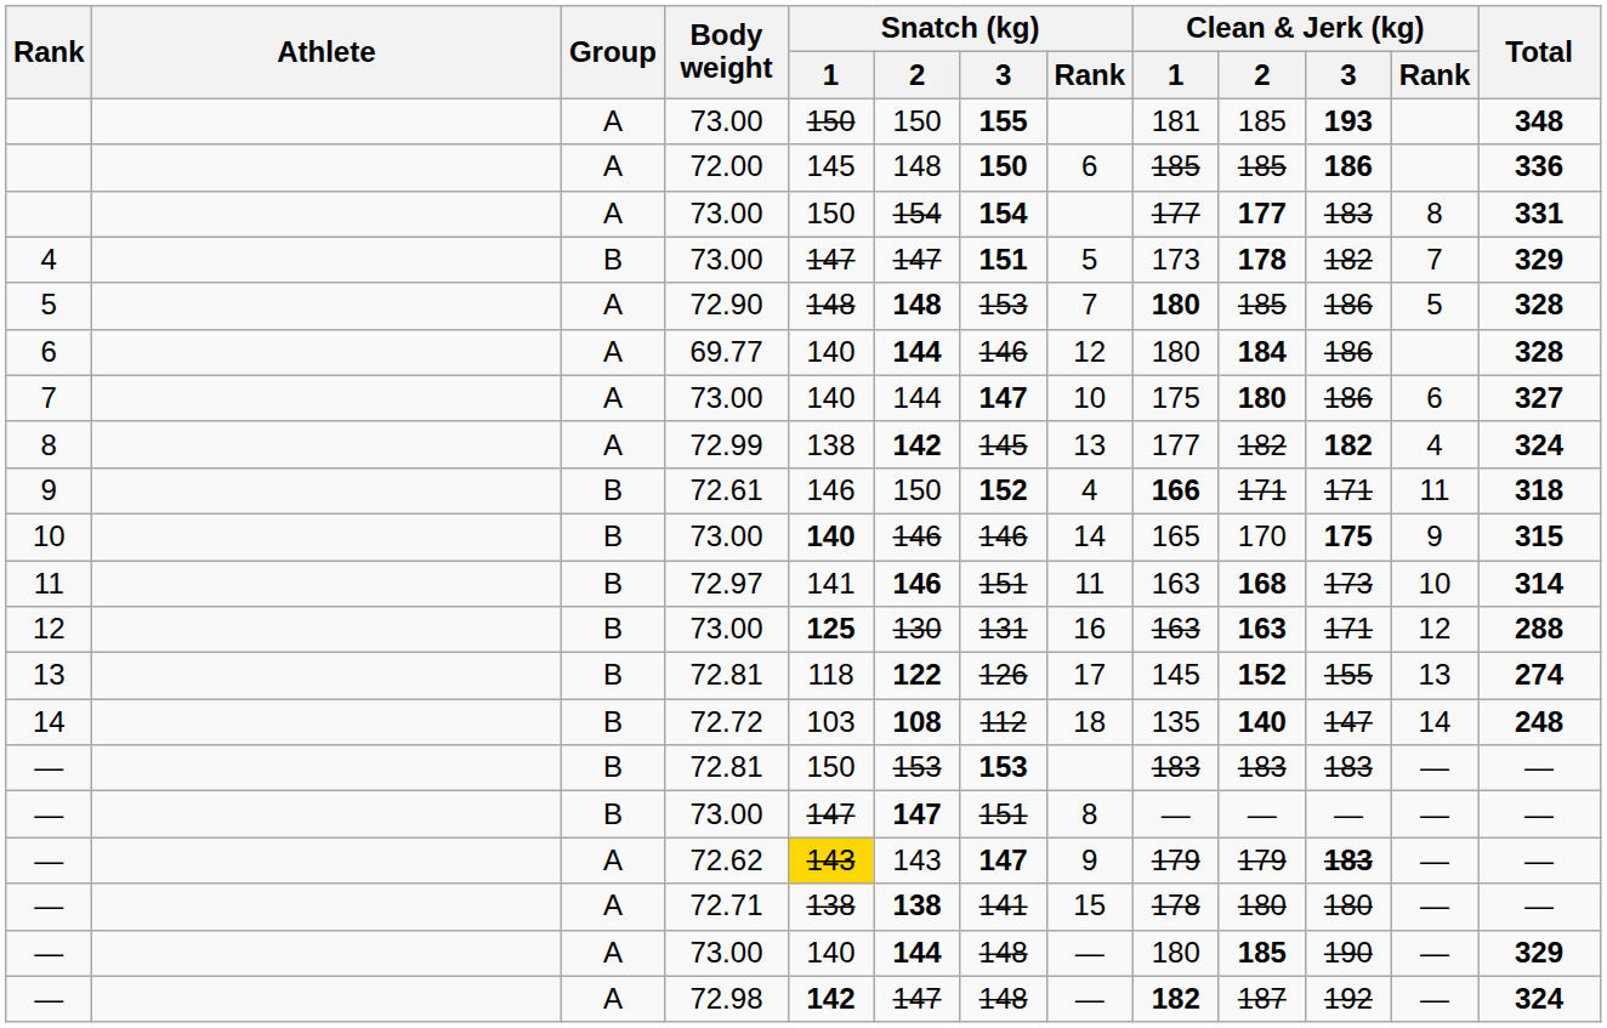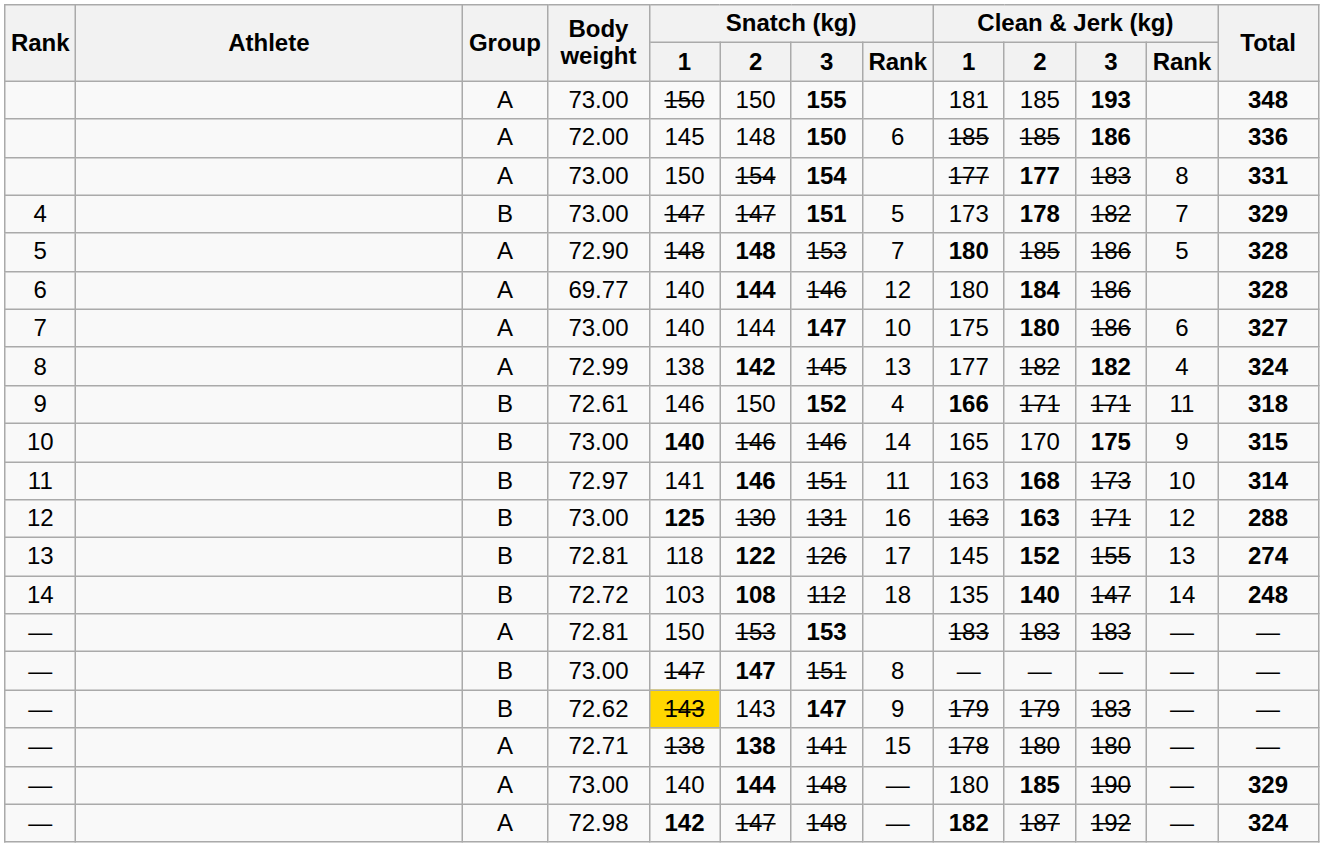 <table class = "wikitable" style="text-align:center;">
 <tr>
 <th rowspan=2 width=40>Rank</th>
 <th rowspan=2 width=250>Athlete</th>
 <th rowspan=2 width=50>Group</th>
 <th rowspan=2 width=60>Body weight</th>
 <th colspan=4>Snatch (kg)</th>
 <th colspan=4>Clean & Jerk (kg)</th>
 <th rowspan=2 width=60>Total</th>
 </tr>
 <tr>
 <th width=40>1</th>
 <th width=40>2</th>
 <th width=40>3</th>
 <th width=40>Rank</th>
 <th width=40>1</th>
 <th width=40>2</th>
 <th width=40>3</th>
 <th width=40>Rank</th>
 </tr>
 <tr>
 <td></td>
 <td align=left></td>
 <td>A</td>
 <td>73.00</td>
 <td><s>150</s></td>
 <td>150</td>
 <td><strong>155</strong></td>
 <td></td>
 <td>181</td>
 <td>185</td>
 <td><strong>193</strong></td>
 <td></td>
 <td><strong>348</strong></td>
 </tr>
 <tr>
 <td></td>
 <td align=left></td>
 <td>A</td>
 <td>72.00</td>
 <td>145</td>
 <td>148</td>
 <td><strong>150</strong></td>
 <td>6</td>
 <td><s>185</s></td>
 <td><s>185</s></td>
 <td><strong>186</strong></td>
 <td></td>
 <td><strong>336</strong></td>
 </tr>
 <tr>
 <td></td>
 <td align=left></td>
 <td>A</td>
 <td>73.00</td>
 <td>150</td>
 <td><s>154</s></td>
 <td><strong>154</strong></td>
 <td></td>
 <td><s>177</s></td>
 <td><strong>177</strong></td>
 <td><s>183</s></td>
 <td>8</td>
 <td><strong>331</strong></td>
 </tr>
 <tr>
 <td>4</td>
 <td align=left></td>
 <td>B</td>
 <td>73.00</td>
 <td><s>147</s></td>
 <td><s>147</s></td>
 <td><strong>151</strong></td>
 <td>5</td>
 <td>173</td>
 <td><strong>178</strong></td>
 <td><s>182</s></td>
 <td>7</td>
 <td><strong>329</strong></td>
 </tr>
 <tr>
 <td>5</td>
 <td align=left></td>
 <td>A</td>
 <td>72.90</td>
 <td><s>148</s></td>
 <td><strong>148</strong></td>
 <td><s>153</s></td>
 <td>7</td>
 <td><strong>180</strong></td>
 <td><s>185</s></td>
 <td><s>186</s></td>
 <td>5</td>
 <td><strong>328</strong></td>
 </tr>
 <tr>
 <td>6</td>
 <td align=left></td>
 <td>A</td>
 <td>69.77</td>
 <td>140</td>
 <td><strong>144</strong></td>
 <td><s>146</s></td>
 <td>12</td>
 <td>180</td>
 <td><strong>184</strong></td>
 <td><s>186</s></td>
 <td></td>
 <td><strong>328</strong></td>
 </tr>
 <tr>
 <td>7</td>
 <td align=left></td>
 <td>A</td>
 <td>73.00</td>
 <td>140</td>
 <td>144</td>
 <td><strong>147</strong></td>
 <td>10</td>
 <td>175</td>
 <td><strong>180</strong></td>
 <td><s>186</s></td>
 <td>6</td>
 <td><strong>327</strong></td>
 </tr>
 <tr>
 <td>8</td>
 <td align=left></td>
 <td>A</td>
 <td>72.99</td>
 <td>138</td>
 <td><strong>142</strong></td>
 <td><s>145</s></td>
 <td>13</td>
 <td>177</td>
 <td><s>182</s></td>
 <td><strong>182</strong></td>
 <td>4</td>
 <td><strong>324</strong></td>
 </tr>
 <tr>
 <td>9</td>
 <td align=left></td>
 <td>B</td>
 <td>72.61</td>
 <td>146</td>
 <td>150</td>
 <td><strong>152</strong></td>
 <td>4</td>
 <td><strong>166</strong></td>
 <td><s>171</s></td>
 <td><s>171</s></td>
 <td>11</td>
 <td><strong>318</strong></td>
 </tr>
 <tr>
 <td>10</td>
 <td align=left></td>
 <td>B</td>
 <td>73.00</td>
 <td><strong>140</strong></td>
 <td><s>146</s></td>
 <td><s>146</s></td>
 <td>14</td>
 <td>165</td>
 <td>170</td>
 <td><strong>175</strong></td>
 <td>9</td>
 <td><strong>315</strong></td>
 </tr>
 <tr>
 <td>11</td>
 <td align=left></td>
 <td>B</td>
 <td>72.97</td>
 <td>141</td>
 <td><strong>146</strong></td>
 <td><s>151</s></td>
 <td>11</td>
 <td>163</td>
 <td><strong>168</strong></td>
 <td><s>173</s></td>
 <td>10</td>
 <td><strong>314</strong></td>
 </tr>
 <tr>
 <td>12</td>
 <td align=left></td>
 <td>B</td>
 <td>73.00</td>
 <td><strong>125</strong></td>
 <td><s>130</s></td>
 <td><s>131</s></td>
 <td>16</td>
 <td><s>163</s></td>
 <td><strong>163</strong></td>
 <td><s>171</s></td>
 <td>12</td>
 <td><strong>288</strong></td>
 </tr>
 <tr>
 <td>13</td>
 <td align=left></td>
 <td>B</td>
 <td>72.81</td>
 <td>118</td>
 <td><strong>122</strong></td>
 <td><s>126</s></td>
 <td>17</td>
 <td>145</td>
 <td><strong>152</strong></td>
 <td><s>155</s></td>
 <td>13</td>
 <td><strong>274</strong></td>
 </tr>
 <tr>
 <td>14</td>
 <td align=left></td>
 <td>B</td>
 <td>72.72</td>
 <td>103</td>
 <td><strong>108</strong></td>
 <td><s>112</s></td>
 <td>18</td>
 <td>135</td>
 <td><strong>140</strong></td>
 <td><s>147</s></td>
 <td>14</td>
 <td><strong>248</strong></td>
 </tr>
 <tr>
 <td>—</td>
 <td align=left></td>
-<td>B</td>
+<td>A</td>
 <td>72.81</td>
 <td>150</td>
 <td><s>153</s></td>
 <td><strong>153</strong></td>
 <td></td>
 <td><s>183</s></td>
 <td><s>183</s></td>
 <td><s>183</s></td>
 <td>—</td>
 <td>—</td>
 </tr>
 <tr>
 <td>—</td>
 <td align=left></td>
 <td>B</td>
 <td>73.00</td>
 <td><s>147</s></td>
 <td><strong>147</strong></td>
 <td><s>151</s></td>
 <td>8</td>
 <td>—</td>
 <td>—</td>
 <td>—</td>
 <td>—</td>
 <td>—</td>
 </tr>
 <tr>
 <td>—</td>
 <td align=left></td>
-<td>A</td>
+<td>B</td>
 <td>72.62</td>
 <td style="background: gold;"><s>143</s></td>
 <td>143</td>
 <td><strong>147</strong></td>
 <td>9</td>
 <td><s>179</s></td>
 <td><s>179</s></td>
-<td><strong><s>183</s></strong></td>
+<td><s>183</s></td>
 <td>—</td>
 <td>—</td>
 </tr>
 <tr>
 <td>—</td>
 <td align=left></td>
 <td>A</td>
 <td>72.71</td>
 <td><s>138</s></td>
 <td><strong>138</strong></td>
 <td><s>141</s></td>
 <td>15</td>
 <td><s>178</s></td>
 <td><s>180</s></td>
 <td><s>180</s></td>
 <td>—</td>
 <td>—</td>
 </tr>
 <tr>
 <td>—</td>
 <td align=left></td>
 <td>A</td>
 <td>73.00</td>
 <td>140</td>
 <td><strong>144</strong></td>
 <td><s>148</s></td>
 <td>—</td>
 <td>180</td>
 <td><strong>185</strong></td>
 <td><s>190</s></td>
 <td>—</td>
 <td><strong>329</strong></td>
 </tr>
 <tr>
 <td>—</td>
 <td align=left></td>
 <td>A</td>
 <td>72.98</td>
 <td><strong>142</strong></td>
 <td><s>147</s></td>
 <td><s>148</s></td>
 <td>—</td>
 <td><strong>182</strong></td>
 <td><s>187</s></td>
 <td><s>192</s></td>
 <td>—</td>
 <td><strong>324</strong></td>
 </tr>
 </table>
